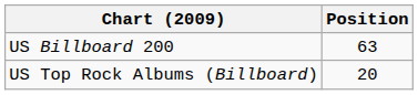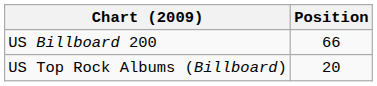 <table class="wikitable sortable">
 <tr>
 <th scope="col">Chart (2009)</th>
 <th scope="col">Position</th>
 </tr>
 <tr>
 <td>US <em>Billboard</em> 200</td>
-<td style="text-align:center;">63</td>
+<td style="text-align:center;">66</td>
 </tr>
 <tr>
 <td>US Top Rock Albums (<em>Billboard</em>)</td>
 <td style="text-align:center;">20</td>
 </tr>
 </table>
